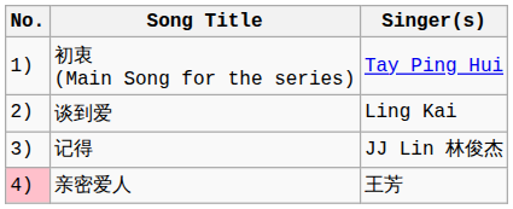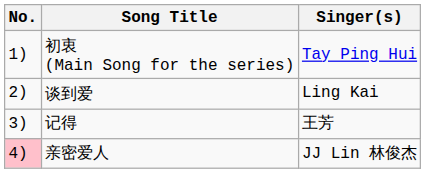 <table class="wikitable">
 <tr>
 <th>No.</th>
 <th>Song Title</th>
 <th>Singer(s)</th>
 </tr>
 <tr>
 <td>1)</td>
 <td>初衷 <br> (Main Song for the series)</td>
 <td><a href='#'>Tay Ping Hui</a></td>
 </tr>
 <tr>
 <td>2)</td>
 <td>谈到爱</td>
 <td>Ling Kai</td>
 </tr>
 <tr>
 <td>3)</td>
 <td>记得</td>
-<td>JJ Lin 林俊杰</td>
+<td>王芳</td>
 </tr>
 <tr>
 <td style="background: pink;">4)</td>
 <td>亲密爱人</td>
-<td>王芳</td>
+<td>JJ Lin 林俊杰</td>
 </tr>
 </table>
